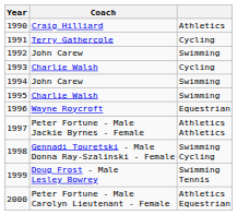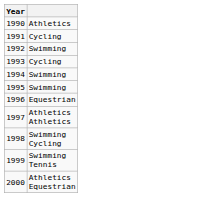 <table class="wikitable sortable">
 <tr>
 <th>Year</th>
-<th>Coach</th>
 <th></th>
 </tr>
 <tr>
 <td>1990</td>
-<td><a href='#'>Craig Hilliard</a></td>
 <td>Athletics</td>
 </tr>
 <tr>
 <td>1991</td>
-<td><a href='#'>Terry Gathercole</a></td>
 <td>Cycling</td>
 </tr>
 <tr>
 <td>1992</td>
-<td>John Carew</td>
 <td>Swimming</td>
 </tr>
 <tr>
 <td>1993</td>
-<td><a href='#'>Charlie Walsh</a></td>
 <td>Cycling</td>
 </tr>
 <tr>
 <td>1994</td>
-<td>John Carew</td>
 <td>Swimming</td>
 </tr>
 <tr>
 <td>1995</td>
-<td><a href='#'>Charlie Walsh</a></td>
 <td>Swimming</td>
 </tr>
 <tr>
 <td>1996</td>
-<td><a href='#'>Wayne Roycroft</a></td>
 <td>Equestrian</td>
 </tr>
 <tr>
 <td>1997</td>
-<td>Peter Fortune - Male  <br> Jackie Byrnes - Female</td>
 <td>Athletics <br> Athletics</td>
 </tr>
 <tr>
 <td>1998</td>
-<td><a href='#'>Gennadi Touretski</a> - Male <br> Donna Ray-Szalinski - Female</td>
 <td>Swimming <br> Cycling</td>
 </tr>
 <tr>
 <td>1999</td>
-<td><a href='#'>Doug Frost</a> - Male <br> <a href='#'>Lesley Bowrey</a></td>
 <td>Swimming <br> Tennis</td>
 </tr>
 <tr>
 <td>2000</td>
-<td>Peter Fortune - Male  <br> Carolyn Lieutenant - Female</td>
 <td>Athletics <br> Equestrian</td>
 </tr>
 </table>
